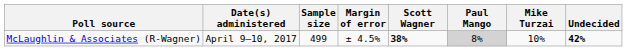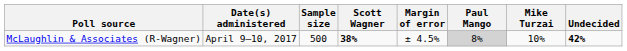 <table class="wikitable">
 <tr valign=bottom>
 <th>Poll source</th>
 <th>Date(s)<br>administered</th>
 <th>Sample<br>size</th>
+<th style="width:75px;">Scott<br>Wagner</th>
 <th>Margin<br>of error</th>
-<th style="width:75px;">Scott<br>Wagner</th>
 <th style="width:75px;">Paul<br>Mango</th>
 <th style="width:75px;">Mike<br>Turzai</th>
 <th>Undecided</th>
 </tr>
 <tr>
 <td><a href='#'>McLaughlin & Associates</a> (R-Wagner)</td>
 <td align=center>April 9–10, 2017</td>
-<td align=center>499</td>
+<td align=center>500</td>
+<td><strong>38%</strong></td>
 <td align=center>± 4.5%</td>
-<td><strong>38%</strong></td>
 <td align=center style="background: lightgrey;">8%</td>
 <td align=center>10%</td>
 <td><strong>42%</strong></td>
 </tr>
 </table>
